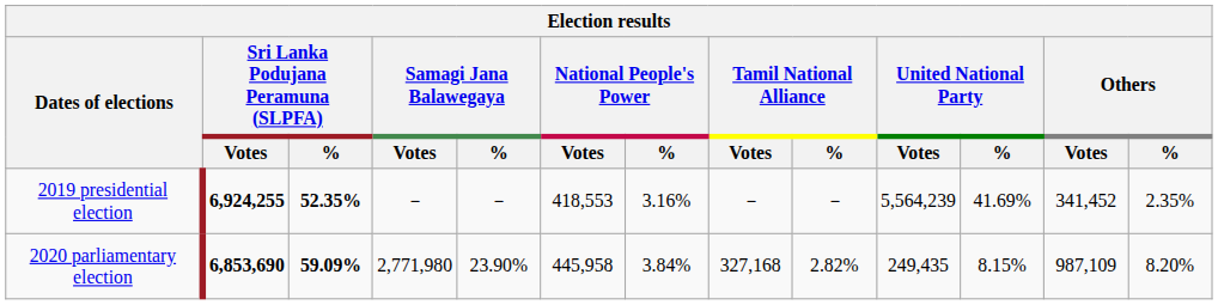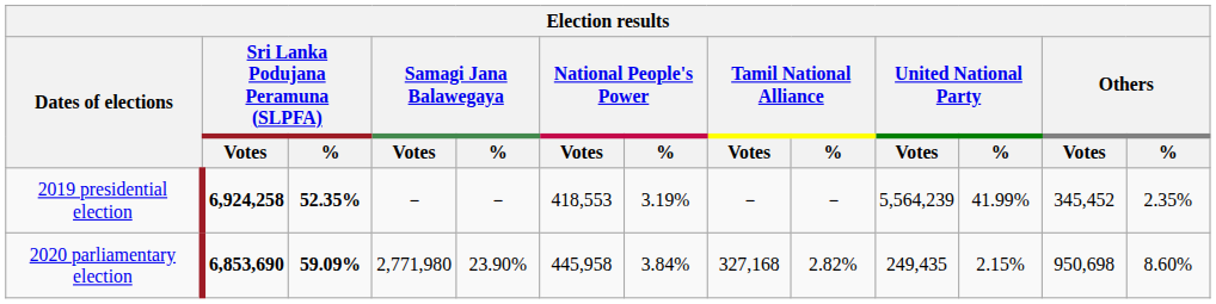 <table class="wikitable" style="margin:1em auto; text-align:center; font-size:90%;">
 <tr>
 <th colspan="13" style="width:800px;">Election results</th>
 </tr>
 <tr>
 <th rowspan="2" style="width: 10em">Dates of elections</th>
 <th colspan="2" style="border-bottom:4px solid #9D1B25; "><a href='#'>Sri Lanka Podujana Peramuna</a><br><a href='#'>(SLPFA)</a></th>
 <th colspan="2" style="border-bottom:4px solid #43894d; "><a href='#'>Samagi Jana Balawegaya</a></th>
 <th colspan="2" style="border-bottom:4px solid #C4094A;"><a href='#'>National People's Power</a></th>
 <th colspan="2" style="border-bottom:4px solid #ff0;"><a href='#'>Tamil National Alliance</a></th>
 <th colspan="2" style="border-bottom:4px solid green;"><a href='#'>United National Party</a></th>
 <th colspan="2" style="border-bottom:4px solid grey;">Others</th>
 </tr>
 <tr style="background:#e9e9e9; text-align:center;">
 <th style="width: 4em">Votes</th>
 <th style="width: 4em">%</th>
 <th style="width: 4em">Votes</th>
 <th style="width: 4em">%</th>
 <th style="width: 4em">Votes</th>
 <th style="width: 4em">%</th>
 <th style="width: 4em">Votes</th>
 <th style="width: 4em">%</th>
 <th style="width: 4em">Votes</th>
 <th style="width: 4em">%</th>
 <th style="width: 4em">Votes</th>
 <th style="width: 4em">%</th>
 </tr>
 <tr style="height:50px">
 <td style="border-right:5px solid #9D1B25; "><a href='#'>2019 presidential election</a></td>
-<td style="font-weight:bold;">6,924,255</td>
+<td style="font-weight:bold;">6,924,258</td>
 <td style="font-weight:bold;">52.35%</td>
 <td>－</td>
 <td>－</td>
 <td>418,553</td>
-<td>3.16%</td>
+<td>3.19%</td>
 <td>－</td>
 <td>－</td>
 <td>5,564,239</td>
-<td>41.69%</td>
-<td>341,452</td>
+<td>41.99%</td>
+<td>345,452</td>
 <td>2.35%</td>
 </tr>
 <tr style="height:50px">
 <td style="border-right:5px solid #9D1B25; "><a href='#'>2020 parliamentary election</a></td>
 <td style="font-weight:bold;">6,853,690</td>
 <td style="font-weight:bold;">59.09%</td>
 <td>2,771,980</td>
 <td>23.90%</td>
 <td>445,958</td>
 <td>3.84%</td>
 <td>327,168</td>
 <td>2.82%</td>
 <td>249,435</td>
-<td>8.15%</td>
-<td>987,109</td>
-<td>8.20%</td>
+<td>2.15%</td>
+<td>950,698</td>
+<td>8.60%</td>
 </tr>
 </table>
